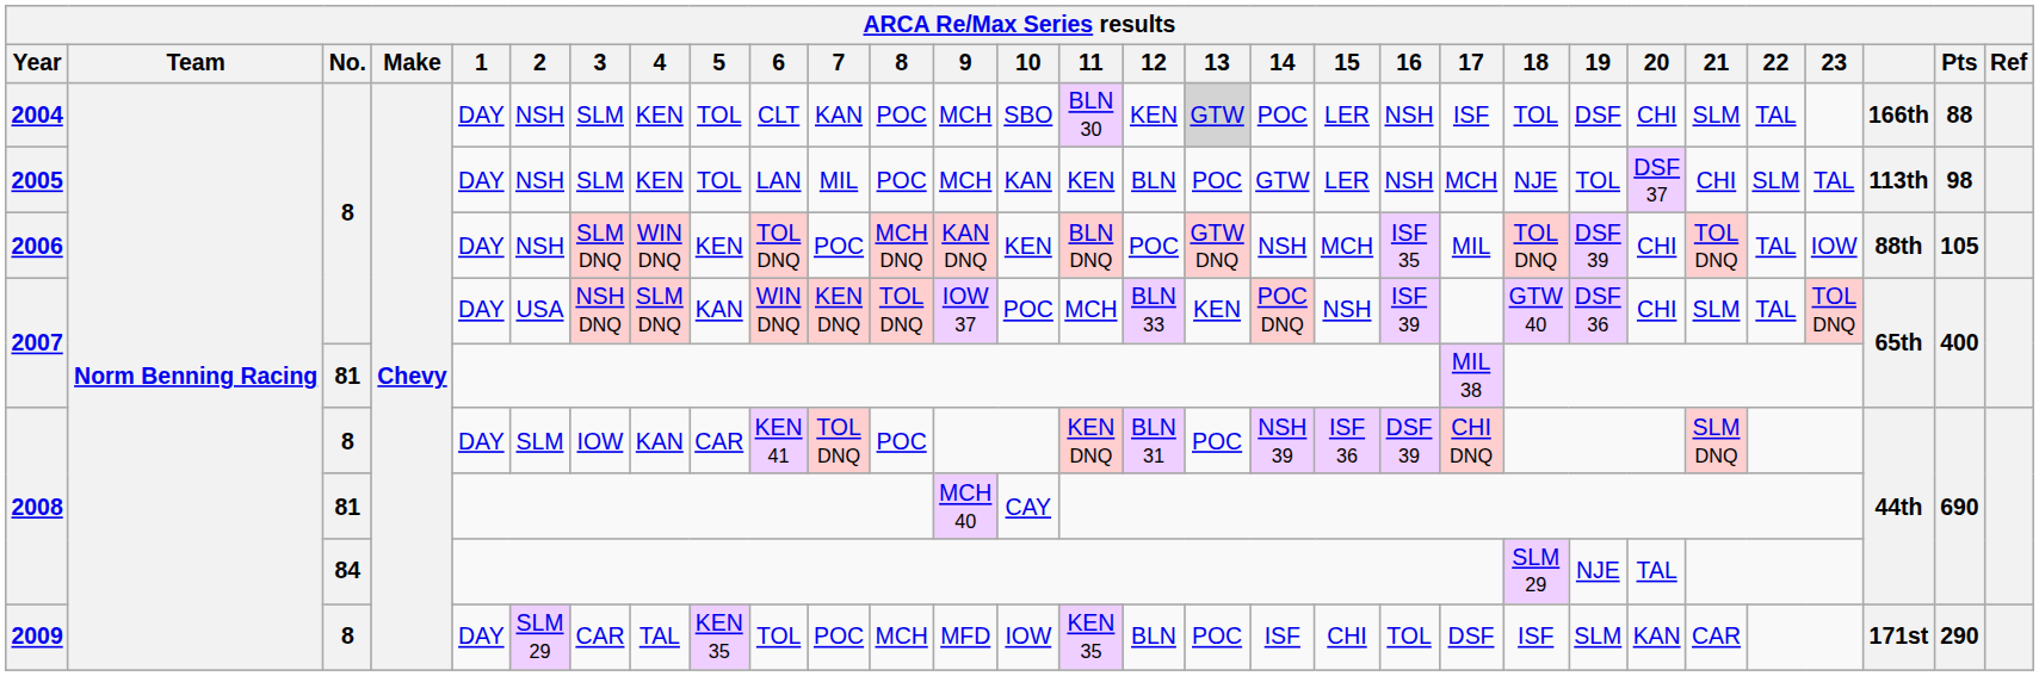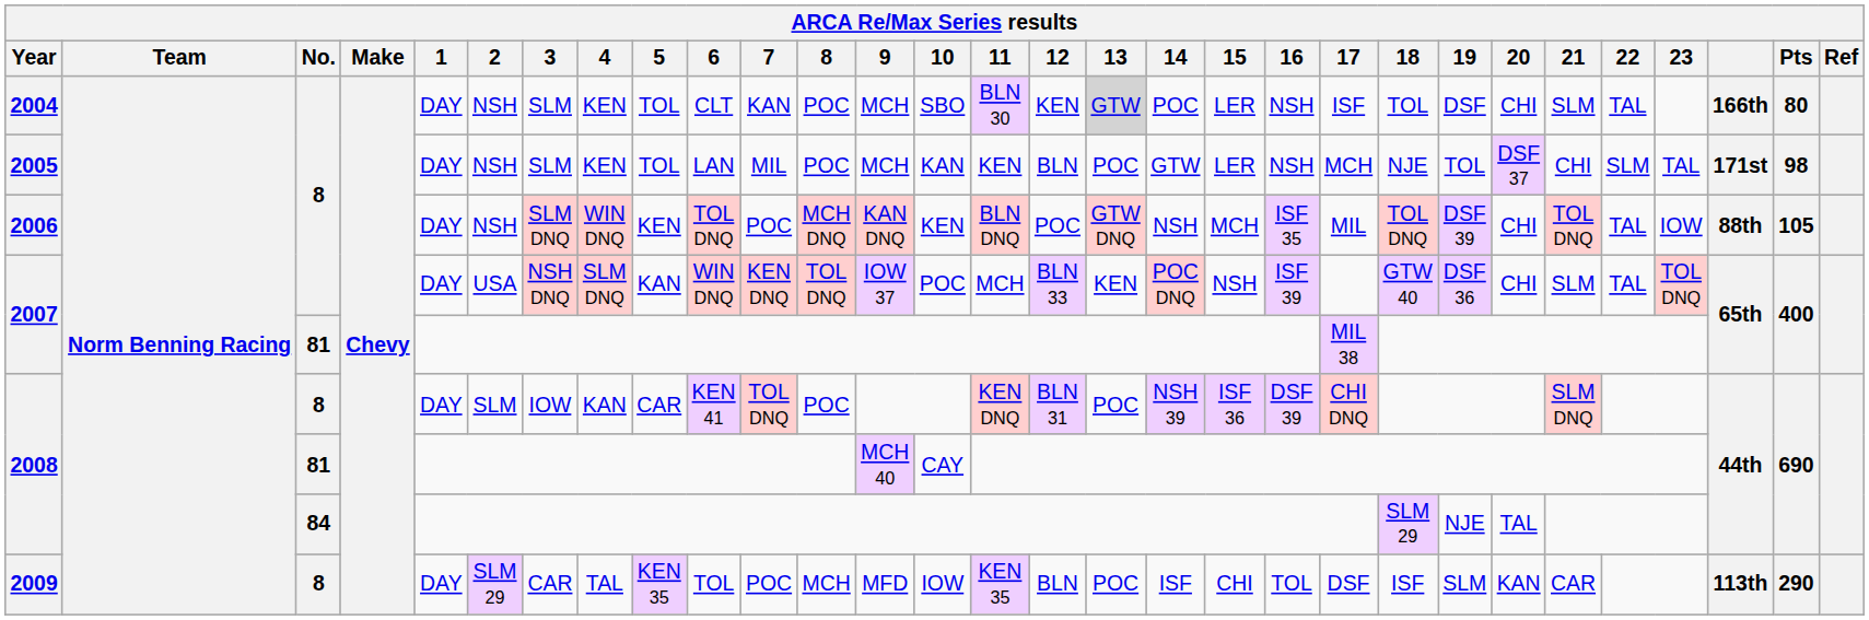 <table class="wikitable" style="text-align:center; font-size:75%">
 <tr>
 <th colspan="32"><a href='#'>ARCA Re/Max Series</a> results</th>
 </tr>
 <tr>
 <th>Year</th>
 <th>Team</th>
 <th>No.</th>
 <th>Make</th>
 <th>1</th>
 <th>2</th>
 <th>3</th>
 <th>4</th>
 <th>5</th>
 <th>6</th>
 <th>7</th>
 <th>8</th>
 <th>9</th>
 <th>10</th>
 <th>11</th>
 <th>12</th>
 <th>13</th>
 <th>14</th>
 <th>15</th>
 <th>16</th>
 <th>17</th>
 <th>18</th>
 <th>19</th>
 <th>20</th>
 <th>21</th>
 <th>22</th>
 <th>23</th>
 <th></th>
 <th>Pts</th>
 <th>Ref</th>
 </tr>
 <tr>
 <th><a href='#'>2004</a></th>
 <th rowspan=9><a href='#'>Norm Benning Racing</a></th>
 <th rowspan=4>8</th>
 <th rowspan=9><a href='#'>Chevy</a></th>
 <td><a href='#'>DAY</a></td>
 <td><a href='#'>NSH</a></td>
 <td><a href='#'>SLM</a></td>
 <td><a href='#'>KEN</a></td>
 <td><a href='#'>TOL</a></td>
 <td><a href='#'>CLT</a></td>
 <td><a href='#'>KAN</a></td>
 <td><a href='#'>POC</a></td>
 <td><a href='#'>MCH</a></td>
 <td><a href='#'>SBO</a></td>
 <td style="background:#EFCFFF;"><a href='#'>BLN</a> <br><small>30</small></td>
 <td><a href='#'>KEN</a></td>
 <td style="background: lightgrey;"><a href='#'>GTW</a></td>
 <td><a href='#'>POC</a></td>
 <td><a href='#'>LER</a></td>
 <td><a href='#'>NSH</a></td>
 <td><a href='#'>ISF</a></td>
 <td><a href='#'>TOL</a></td>
 <td><a href='#'>DSF</a></td>
 <td><a href='#'>CHI</a></td>
 <td><a href='#'>SLM</a></td>
 <td><a href='#'>TAL</a></td>
 <td></td>
 <th>166th</th>
-<th>88</th>
+<th>80</th>
 <th></th>
 </tr>
 <tr>
 <th><a href='#'>2005</a></th>
 <td><a href='#'>DAY</a></td>
 <td><a href='#'>NSH</a></td>
 <td><a href='#'>SLM</a></td>
 <td><a href='#'>KEN</a></td>
 <td><a href='#'>TOL</a></td>
 <td><a href='#'>LAN</a></td>
 <td><a href='#'>MIL</a></td>
 <td><a href='#'>POC</a></td>
 <td><a href='#'>MCH</a></td>
 <td><a href='#'>KAN</a></td>
 <td><a href='#'>KEN</a></td>
 <td><a href='#'>BLN</a></td>
 <td><a href='#'>POC</a></td>
 <td><a href='#'>GTW</a></td>
 <td><a href='#'>LER</a></td>
 <td><a href='#'>NSH</a></td>
 <td><a href='#'>MCH</a></td>
 <td><a href='#'>NJE</a></td>
 <td><a href='#'>TOL</a></td>
 <td style="background:#EFCFFF;"><a href='#'>DSF</a> <br><small>37</small></td>
 <td><a href='#'>CHI</a></td>
 <td><a href='#'>SLM</a></td>
 <td><a href='#'>TAL</a></td>
-<th>113th</th>
+<th>171st</th>
 <th>98</th>
 <th></th>
 </tr>
 <tr>
 <th><a href='#'>2006</a></th>
 <td><a href='#'>DAY</a></td>
 <td><a href='#'>NSH</a></td>
 <td style="background:#FFCFCF;"><a href='#'>SLM</a> <br><small>DNQ</small></td>
 <td style="background:#FFCFCF;"><a href='#'>WIN</a> <br><small>DNQ</small></td>
 <td><a href='#'>KEN</a></td>
 <td style="background:#FFCFCF;"><a href='#'>TOL</a> <br><small>DNQ</small></td>
 <td><a href='#'>POC</a></td>
 <td style="background:#FFCFCF;"><a href='#'>MCH</a> <br><small>DNQ</small></td>
 <td style="background:#FFCFCF;"><a href='#'>KAN</a> <br><small>DNQ</small></td>
 <td><a href='#'>KEN</a></td>
 <td style="background:#FFCFCF;"><a href='#'>BLN</a> <br><small>DNQ</small></td>
 <td><a href='#'>POC</a></td>
 <td style="background:#FFCFCF;"><a href='#'>GTW</a> <br><small>DNQ</small></td>
 <td><a href='#'>NSH</a></td>
 <td><a href='#'>MCH</a></td>
 <td style="background:#EFCFFF;"><a href='#'>ISF</a> <br><small>35</small></td>
 <td><a href='#'>MIL</a></td>
 <td style="background:#FFCFCF;"><a href='#'>TOL</a> <br><small>DNQ</small></td>
 <td style="background:#EFCFFF;"><a href='#'>DSF</a> <br><small>39</small></td>
 <td><a href='#'>CHI</a></td>
 <td style="background:#FFCFCF;"><a href='#'>TOL</a> <br><small>DNQ</small></td>
 <td><a href='#'>TAL</a></td>
 <td><a href='#'>IOW</a></td>
 <th>88th</th>
 <th>105</th>
 <th></th>
 </tr>
 <tr>
 <th rowspan=2><a href='#'>2007</a></th>
 <td><a href='#'>DAY</a></td>
 <td><a href='#'>USA</a></td>
 <td style="background:#FFCFCF;"><a href='#'>NSH</a> <br><small>DNQ</small></td>
 <td style="background:#FFCFCF;"><a href='#'>SLM</a> <br><small>DNQ</small></td>
 <td><a href='#'>KAN</a></td>
 <td style="background:#FFCFCF;"><a href='#'>WIN</a> <br><small>DNQ</small></td>
 <td style="background:#FFCFCF;"><a href='#'>KEN</a> <br><small>DNQ</small></td>
 <td style="background:#FFCFCF;"><a href='#'>TOL</a> <br><small>DNQ</small></td>
 <td style="background:#EFCFFF;"><a href='#'>IOW</a> <br><small>37</small></td>
 <td><a href='#'>POC</a></td>
 <td><a href='#'>MCH</a></td>
 <td style="background:#EFCFFF;"><a href='#'>BLN</a> <br><small>33</small></td>
 <td><a href='#'>KEN</a></td>
 <td style="background:#FFCFCF;"><a href='#'>POC</a> <br><small>DNQ</small></td>
 <td><a href='#'>NSH</a></td>
 <td style="background:#EFCFFF;"><a href='#'>ISF</a> <br><small>39</small></td>
 <td></td>
 <td style="background:#EFCFFF;"><a href='#'>GTW</a> <br><small>40</small></td>
 <td style="background:#EFCFFF;"><a href='#'>DSF</a> <br><small>36</small></td>
 <td><a href='#'>CHI</a></td>
 <td><a href='#'>SLM</a></td>
 <td><a href='#'>TAL</a></td>
 <td style="background:#FFCFCF;"><a href='#'>TOL</a> <br><small>DNQ</small></td>
 <th rowspan=2>65th</th>
 <th rowspan=2>400</th>
 <th rowspan=2></th>
 </tr>
 <tr>
 <th>81</th>
 <td colspan=16></td>
 <td style="background:#EFCFFF;"><a href='#'>MIL</a> <br><small>38</small></td>
 <td colspan=6></td>
 </tr>
 <tr>
 <th rowspan=3><a href='#'>2008</a></th>
 <th>8</th>
 <td><a href='#'>DAY</a></td>
 <td><a href='#'>SLM</a></td>
 <td><a href='#'>IOW</a></td>
 <td><a href='#'>KAN</a></td>
 <td><a href='#'>CAR</a></td>
 <td style="background:#EFCFFF;"><a href='#'>KEN</a> <br><small>41</small></td>
 <td style="background:#FFCFCF;"><a href='#'>TOL</a> <br><small>DNQ</small></td>
 <td><a href='#'>POC</a></td>
 <td colspan=2></td>
 <td style="background:#FFCFCF;"><a href='#'>KEN</a> <br><small>DNQ</small></td>
 <td style="background:#EFCFFF;"><a href='#'>BLN</a> <br><small>31</small></td>
 <td><a href='#'>POC</a></td>
 <td style="background:#EFCFFF;"><a href='#'>NSH</a> <br><small>39</small></td>
 <td style="background:#EFCFFF;"><a href='#'>ISF</a> <br><small>36</small></td>
 <td style="background:#EFCFFF;"><a href='#'>DSF</a> <br><small>39</small></td>
 <td style="background:#FFCFCF;"><a href='#'>CHI</a> <br><small>DNQ</small></td>
 <td colspan=3></td>
 <td style="background:#FFCFCF;"><a href='#'>SLM</a> <br><small>DNQ</small></td>
 <td colspan=2></td>
 <th rowspan=3>44th</th>
 <th rowspan=3>690</th>
 <th rowspan=3></th>
 </tr>
 <tr>
 <th>81</th>
 <td colspan=8></td>
 <td style="background:#EFCFFF;"><a href='#'>MCH</a> <br><small>40</small></td>
 <td><a href='#'>CAY</a></td>
 <td colspan=13></td>
 </tr>
 <tr>
 <th>84</th>
 <td colspan=17></td>
 <td style="background:#EFCFFF;"><a href='#'>SLM</a> <br><small>29</small></td>
 <td><a href='#'>NJE</a></td>
 <td><a href='#'>TAL</a></td>
 <td colspan=3></td>
 </tr>
 <tr>
 <th><a href='#'>2009</a></th>
 <th>8</th>
 <td><a href='#'>DAY</a></td>
 <td style="background:#EFCFFF;"><a href='#'>SLM</a> <br><small>29</small></td>
 <td><a href='#'>CAR</a></td>
 <td><a href='#'>TAL</a></td>
 <td style="background:#EFCFFF;"><a href='#'>KEN</a> <br><small>35</small></td>
 <td><a href='#'>TOL</a></td>
 <td><a href='#'>POC</a></td>
 <td><a href='#'>MCH</a></td>
 <td><a href='#'>MFD</a></td>
 <td><a href='#'>IOW</a></td>
 <td style="background:#EFCFFF;"><a href='#'>KEN</a> <br><small>35</small></td>
 <td><a href='#'>BLN</a></td>
 <td><a href='#'>POC</a></td>
 <td><a href='#'>ISF</a></td>
 <td><a href='#'>CHI</a></td>
 <td><a href='#'>TOL</a></td>
 <td><a href='#'>DSF</a></td>
 <td><a href='#'>ISF</a></td>
 <td><a href='#'>SLM</a></td>
 <td><a href='#'>KAN</a></td>
 <td><a href='#'>CAR</a></td>
 <td colspan=2></td>
-<th>171st</th>
+<th>113th</th>
 <th>290</th>
 <th></th>
 </tr>
 </table>
